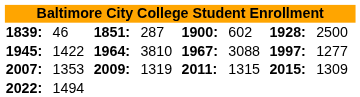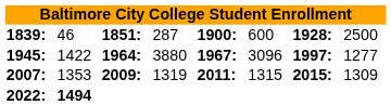 <table class="toccolours" cellspacing="1" style="width:25%">
 <tr>
 <th colspan="20" style="text-align:center; background:orange;">Baltimore City College Student Enrollment</th>
 </tr>
 <tr>
 <td><strong>1839:</strong></td>
 <td>46</td>
 <td><strong>1851:</strong></td>
 <td>287</td>
 <td><strong>1900:</strong></td>
-<td>602</td>
+<td>600</td>
 <td><strong>1928:</strong></td>
 <td>2500</td>
 </tr>
 <tr>
 <td><strong>1945:</strong></td>
 <td>1422</td>
 <td><strong>1964:</strong></td>
-<td>3810</td>
+<td>3880</td>
 <td><strong>1967:</strong></td>
-<td>3088</td>
+<td>3096</td>
 <td><strong>1997:</strong></td>
 <td>1277</td>
 </tr>
 <tr>
 <td><strong>2007:</strong></td>
 <td>1353</td>
 <td><strong>2009:</strong></td>
 <td>1319</td>
 <td><strong>2011:</strong></td>
 <td>1315</td>
 <td><strong>2015:</strong></td>
 <td>1309</td>
 </tr>
 <tr>
 <td><strong>2022:</strong></td>
-<td>1494</td>
+<td><strong>1494</strong></td>
 <td></td>
 <td></td>
 <td></td>
 <td></td>
 <td></td>
 <td></td>
 </tr>
 </table>
